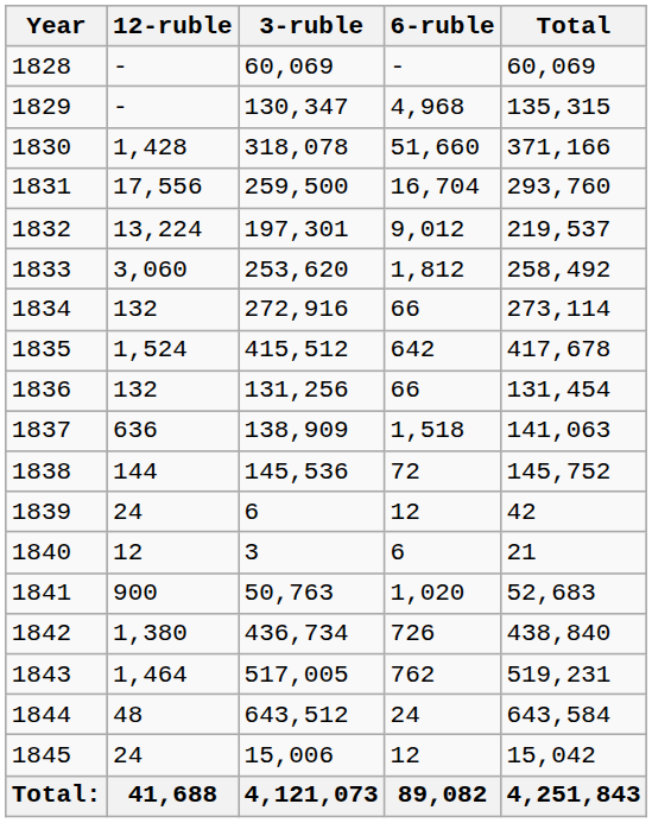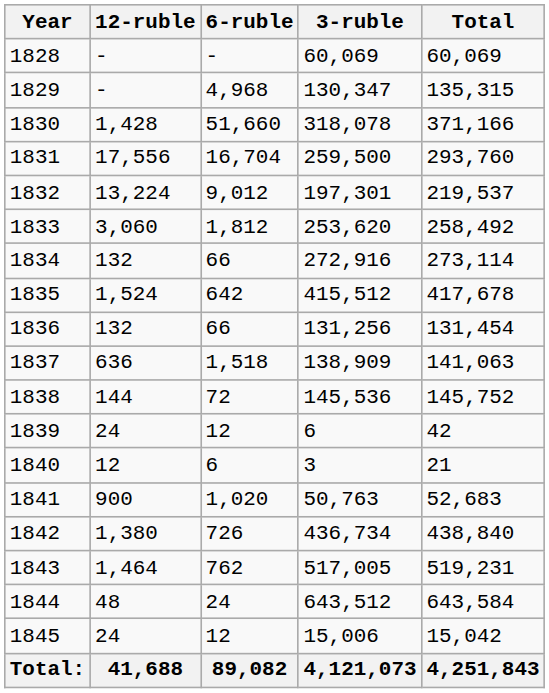 <table class = "wikitable">
 <tr>
 <th>Year</th>
 <th>12-ruble</th>
+<th>6-ruble</th>
 <th>3-ruble</th>
-<th>6-ruble</th>
 <th>Total</th>
 </tr>
 <tr>
 <td>1828</td>
 <td>-</td>
+<td>-</td>
 <td>60,069</td>
-<td>-</td>
 <td>60,069</td>
 </tr>
 <tr>
 <td>1829</td>
 <td>-</td>
+<td>4,968</td>
 <td>130,347</td>
-<td>4,968</td>
 <td>135,315</td>
 </tr>
 <tr>
 <td>1830</td>
 <td>1,428</td>
+<td>51,660</td>
 <td>318,078</td>
-<td>51,660</td>
 <td>371,166</td>
 </tr>
 <tr>
 <td>1831</td>
 <td>17,556</td>
+<td>16,704</td>
 <td>259,500</td>
-<td>16,704</td>
 <td>293,760</td>
 </tr>
 <tr>
 <td>1832</td>
 <td>13,224</td>
+<td>9,012</td>
 <td>197,301</td>
-<td>9,012</td>
 <td>219,537</td>
 </tr>
 <tr>
 <td>1833</td>
 <td>3,060</td>
+<td>1,812</td>
 <td>253,620</td>
-<td>1,812</td>
 <td>258,492</td>
 </tr>
 <tr>
 <td>1834</td>
 <td>132</td>
+<td>66</td>
 <td>272,916</td>
-<td>66</td>
 <td>273,114</td>
 </tr>
 <tr>
 <td>1835</td>
 <td>1,524</td>
+<td>642</td>
 <td>415,512</td>
-<td>642</td>
 <td>417,678</td>
 </tr>
 <tr>
 <td>1836</td>
 <td>132</td>
+<td>66</td>
 <td>131,256</td>
-<td>66</td>
 <td>131,454</td>
 </tr>
 <tr>
 <td>1837</td>
 <td>636</td>
+<td>1,518</td>
 <td>138,909</td>
-<td>1,518</td>
 <td>141,063</td>
 </tr>
 <tr>
 <td>1838</td>
 <td>144</td>
+<td>72</td>
 <td>145,536</td>
-<td>72</td>
 <td>145,752</td>
 </tr>
 <tr>
 <td>1839</td>
 <td>24</td>
+<td>12</td>
 <td>6</td>
-<td>12</td>
 <td>42</td>
 </tr>
 <tr>
 <td>1840</td>
 <td>12</td>
+<td>6</td>
 <td>3</td>
-<td>6</td>
 <td>21</td>
 </tr>
 <tr>
 <td>1841</td>
 <td>900</td>
+<td>1,020</td>
 <td>50,763</td>
-<td>1,020</td>
 <td>52,683</td>
 </tr>
 <tr>
 <td>1842</td>
 <td>1,380</td>
+<td>726</td>
 <td>436,734</td>
-<td>726</td>
 <td>438,840</td>
 </tr>
 <tr>
 <td>1843</td>
 <td>1,464</td>
+<td>762</td>
 <td>517,005</td>
-<td>762</td>
 <td>519,231</td>
 </tr>
 <tr>
 <td>1844</td>
 <td>48</td>
+<td>24</td>
 <td>643,512</td>
-<td>24</td>
 <td>643,584</td>
 </tr>
 <tr>
 <td>1845</td>
 <td>24</td>
+<td>12</td>
 <td>15,006</td>
-<td>12</td>
 <td>15,042</td>
 </tr>
 <tr>
 <th>Total:</th>
 <th>41,688</th>
+<th>89,082</th>
 <th>4,121,073</th>
-<th>89,082</th>
 <th>4,251,843</th>
 </tr>
 </table>
